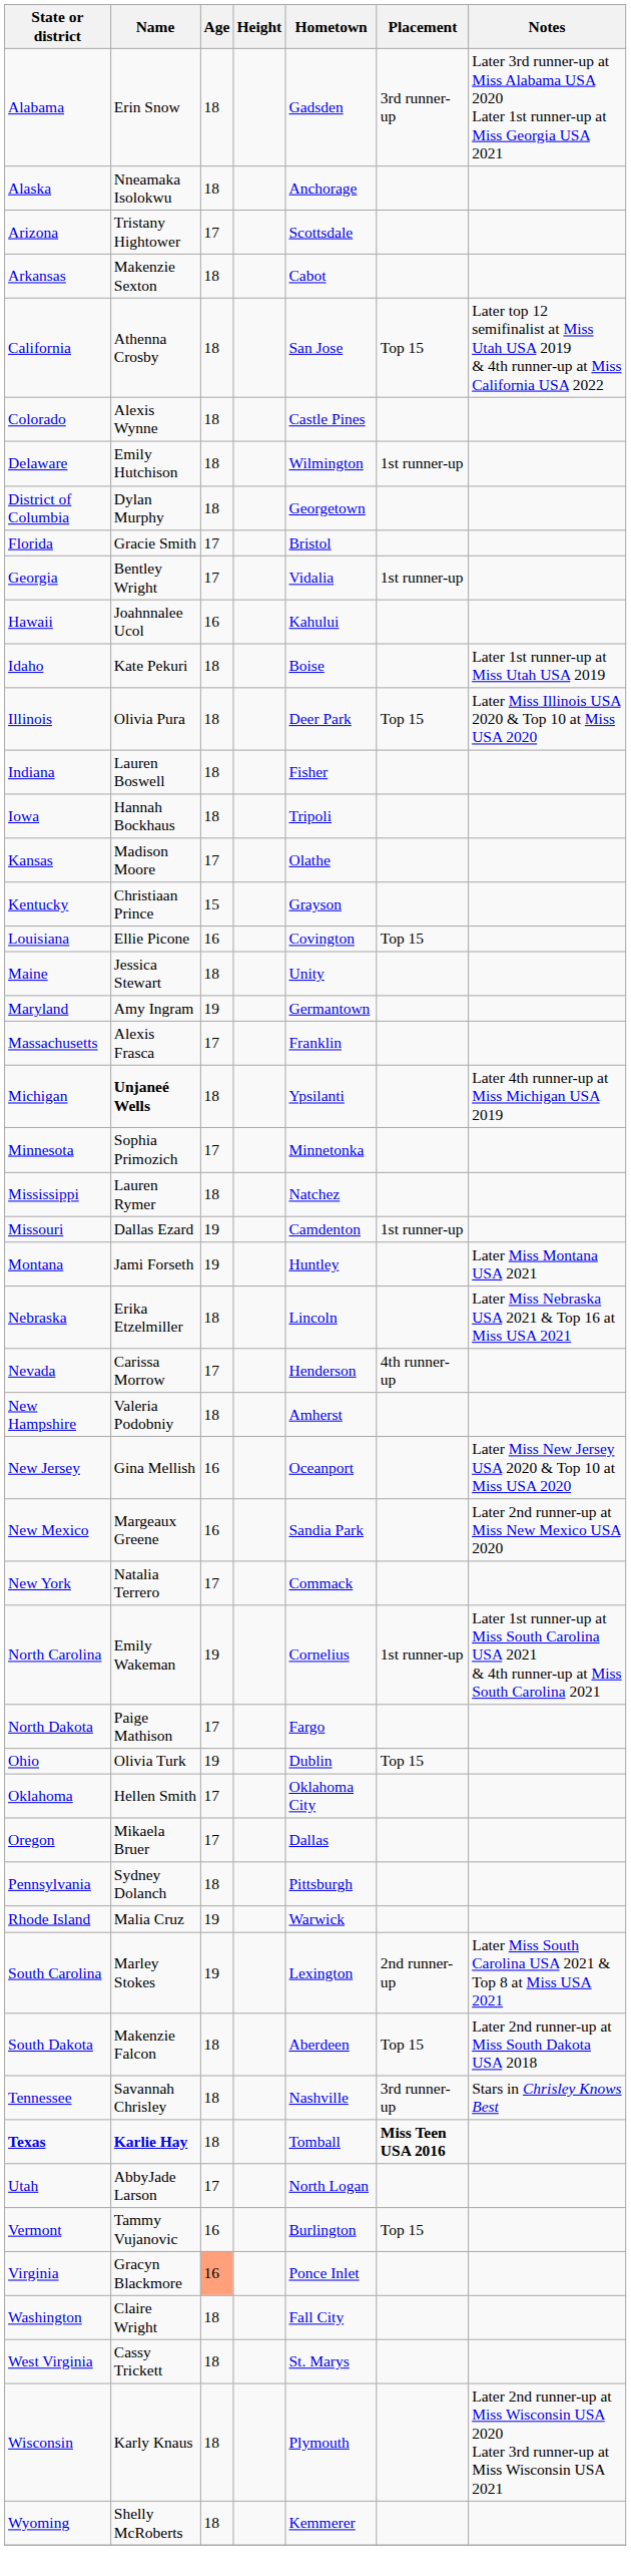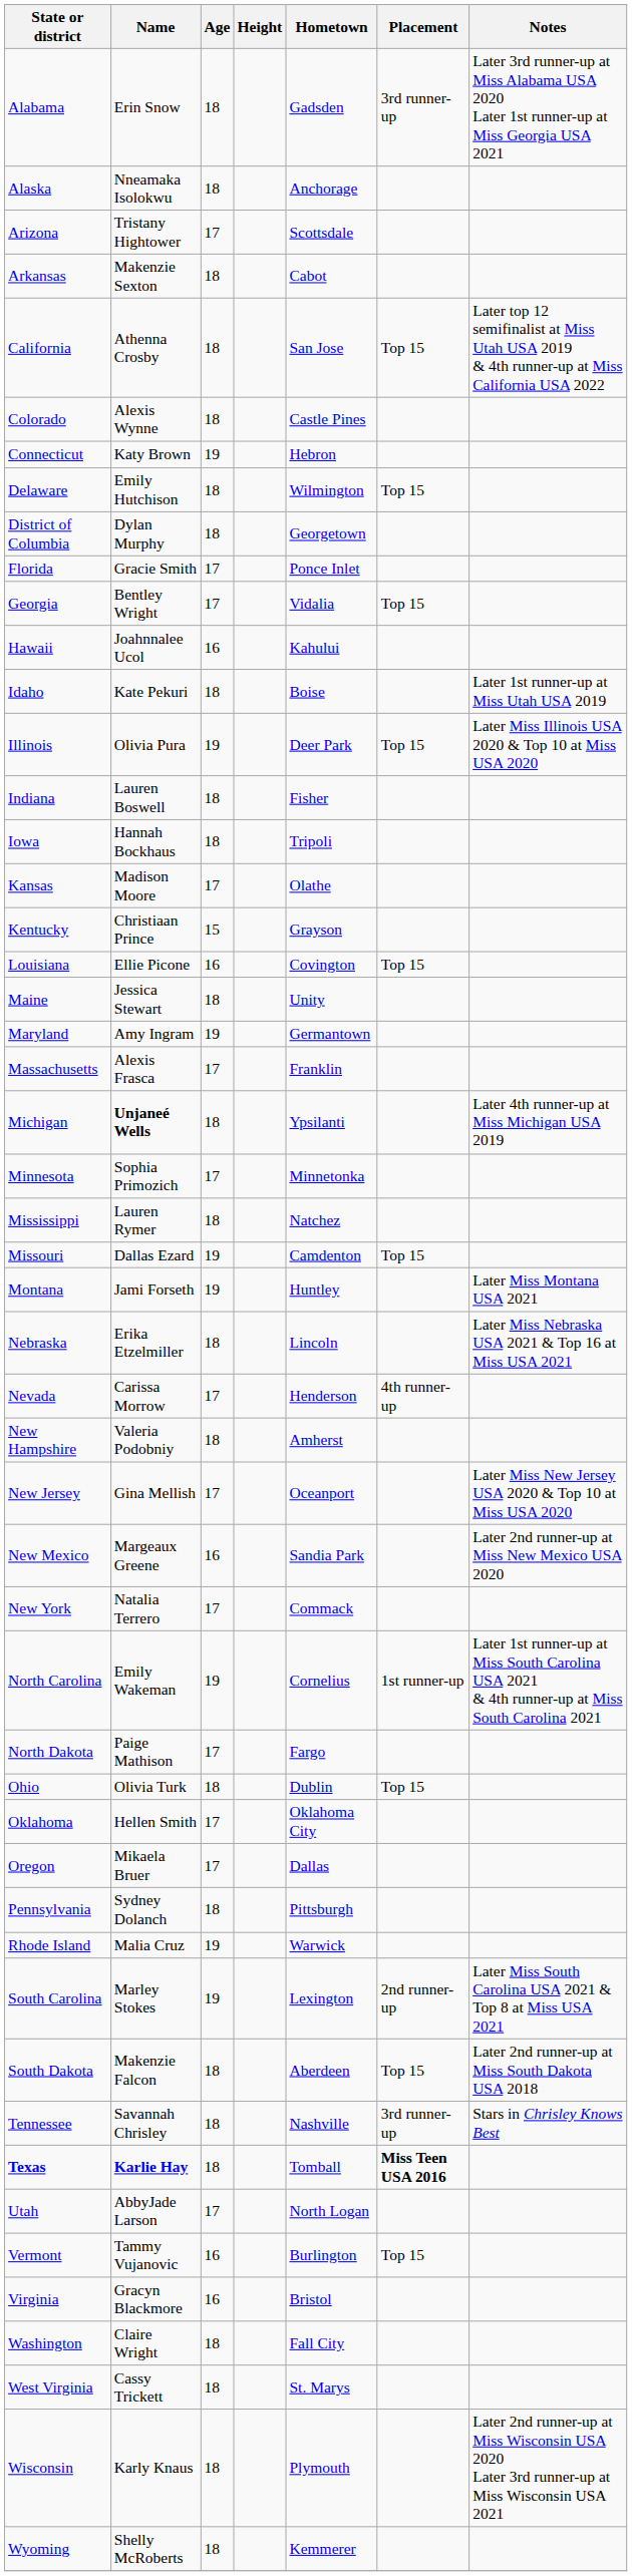 <table class="wikitable sortable" style="font-size: 95%;">
 <tr>
 <th>State or district</th>
 <th>Name</th>
 <th>Age</th>
 <th>Height</th>
 <th>Hometown</th>
 <th>Placement</th>
 <th>Notes</th>
 </tr>
 <tr>
 <td><a href='#'>Alabama</a></td>
 <td>Erin Snow</td>
 <td>18</td>
 <td></td>
 <td><a href='#'>Gadsden</a></td>
 <td>3rd runner-up</td>
 <td>Later 3rd runner-up at <a href='#'>Miss Alabama USA</a> 2020<br>Later 1st runner-up at <a href='#'>Miss Georgia USA</a> 2021</td>
 </tr>
 <tr>
 <td><a href='#'>Alaska</a></td>
 <td>Nneamaka Isolokwu</td>
 <td>18</td>
 <td></td>
 <td><a href='#'>Anchorage</a></td>
 <td></td>
 <td></td>
 </tr>
 <tr>
 <td><a href='#'>Arizona</a></td>
 <td>Tristany Hightower</td>
 <td>17</td>
 <td></td>
 <td><a href='#'>Scottsdale</a></td>
 <td></td>
 <td></td>
 </tr>
 <tr>
 <td><a href='#'>Arkansas</a></td>
 <td>Makenzie Sexton</td>
 <td>18</td>
 <td></td>
 <td><a href='#'>Cabot</a></td>
 <td></td>
 <td></td>
 </tr>
 <tr>
 <td><a href='#'>California</a></td>
 <td>Athenna Crosby</td>
 <td>18</td>
 <td></td>
 <td><a href='#'>San Jose</a></td>
 <td>Top 15</td>
 <td>Later top 12 semifinalist at <a href='#'>Miss Utah USA</a> 2019<br>& 4th runner-up at <a href='#'>Miss California USA</a> 2022</td>
 </tr>
 <tr>
 <td><a href='#'>Colorado</a></td>
 <td>Alexis Wynne</td>
 <td>18</td>
 <td></td>
 <td><a href='#'>Castle Pines</a></td>
 <td></td>
 <td></td>
 </tr>
 <tr>
+<td><a href='#'>Connecticut</a></td>
+<td>Katy Brown</td>
+<td>19</td>
+<td></td>
+<td><a href='#'>Hebron</a></td>
+<td></td>
+<td></td>
+</tr>
+<tr>
 <td><a href='#'>Delaware</a></td>
 <td>Emily Hutchison</td>
 <td>18</td>
 <td></td>
 <td><a href='#'>Wilmington</a></td>
-<td>1st runner-up</td>
+<td>Top 15</td>
 <td></td>
 </tr>
 <tr>
 <td><a href='#'>District of Columbia</a></td>
 <td>Dylan Murphy</td>
 <td>18</td>
 <td></td>
 <td><a href='#'>Georgetown</a></td>
 <td></td>
 <td></td>
 </tr>
 <tr>
 <td><a href='#'>Florida</a></td>
 <td>Gracie Smith</td>
 <td>17</td>
 <td></td>
-<td><a href='#'>Bristol</a></td>
+<td><a href='#'>Ponce Inlet</a></td>
 <td></td>
 <td></td>
 </tr>
 <tr>
 <td><a href='#'>Georgia</a></td>
 <td>Bentley Wright</td>
 <td>17</td>
 <td></td>
 <td><a href='#'>Vidalia</a></td>
-<td>1st runner-up</td>
+<td>Top 15</td>
 <td></td>
 </tr>
 <tr>
 <td><a href='#'>Hawaii</a></td>
 <td>Joahnnalee Ucol</td>
 <td>16</td>
 <td></td>
 <td><a href='#'>Kahului</a></td>
 <td></td>
 <td></td>
 </tr>
 <tr>
 <td><a href='#'>Idaho</a></td>
 <td>Kate Pekuri</td>
 <td>18</td>
 <td></td>
 <td><a href='#'>Boise</a></td>
 <td></td>
 <td>Later 1st runner-up at <a href='#'>Miss Utah USA</a> 2019</td>
 </tr>
 <tr>
 <td><a href='#'>Illinois</a></td>
 <td>Olivia Pura</td>
-<td>18</td>
+<td>19</td>
 <td></td>
 <td><a href='#'>Deer Park</a></td>
 <td>Top 15</td>
 <td>Later <a href='#'>Miss Illinois USA</a> 2020 & Top 10 at <a href='#'>Miss USA 2020</a></td>
 </tr>
 <tr>
 <td><a href='#'>Indiana</a></td>
 <td>Lauren Boswell</td>
 <td>18</td>
 <td></td>
 <td><a href='#'>Fisher</a></td>
 <td></td>
 <td></td>
 </tr>
 <tr>
 <td><a href='#'>Iowa</a></td>
 <td>Hannah Bockhaus</td>
 <td>18</td>
 <td></td>
 <td><a href='#'>Tripoli</a></td>
 <td></td>
 <td></td>
 </tr>
 <tr>
 <td><a href='#'>Kansas</a></td>
 <td>Madison Moore</td>
 <td>17</td>
 <td></td>
 <td><a href='#'>Olathe</a></td>
 <td></td>
 <td></td>
 </tr>
 <tr>
 <td><a href='#'>Kentucky</a></td>
 <td>Christiaan Prince</td>
 <td>15</td>
 <td></td>
 <td><a href='#'>Grayson</a></td>
 <td></td>
 <td></td>
 </tr>
 <tr>
 <td><a href='#'>Louisiana</a></td>
 <td>Ellie Picone</td>
 <td>16</td>
 <td></td>
 <td><a href='#'>Covington</a></td>
 <td>Top 15</td>
 <td></td>
 </tr>
 <tr>
 <td><a href='#'>Maine</a></td>
 <td>Jessica Stewart</td>
 <td>18</td>
 <td></td>
 <td><a href='#'>Unity</a></td>
 <td></td>
 <td></td>
 </tr>
 <tr>
 <td><a href='#'>Maryland</a></td>
 <td>Amy Ingram</td>
 <td>19</td>
 <td></td>
 <td><a href='#'>Germantown</a></td>
 <td></td>
 <td></td>
 </tr>
 <tr>
 <td><a href='#'>Massachusetts</a></td>
 <td>Alexis Frasca</td>
 <td>17</td>
 <td></td>
 <td><a href='#'>Franklin</a></td>
 <td></td>
 <td></td>
 </tr>
 <tr>
 <td><a href='#'>Michigan</a></td>
 <td><strong>Unjaneé Wells</strong></td>
 <td>18</td>
 <td></td>
 <td><a href='#'>Ypsilanti</a></td>
 <td></td>
 <td>Later 4th runner-up at <a href='#'>Miss Michigan USA</a> 2019</td>
 </tr>
 <tr>
 <td><a href='#'>Minnesota</a></td>
 <td>Sophia Primozich</td>
 <td>17</td>
 <td></td>
 <td><a href='#'>Minnetonka</a></td>
 <td></td>
 <td></td>
 </tr>
 <tr>
 <td><a href='#'>Mississippi</a></td>
 <td>Lauren Rymer</td>
 <td>18</td>
 <td></td>
 <td><a href='#'>Natchez</a></td>
 <td></td>
 <td></td>
 </tr>
 <tr>
 <td><a href='#'>Missouri</a></td>
 <td>Dallas Ezard</td>
 <td>19</td>
 <td></td>
 <td><a href='#'>Camdenton</a></td>
-<td>1st runner-up</td>
+<td>Top 15</td>
 <td></td>
 </tr>
 <tr>
 <td><a href='#'>Montana</a></td>
 <td>Jami Forseth</td>
 <td>19</td>
 <td></td>
 <td><a href='#'>Huntley</a></td>
 <td></td>
 <td>Later <a href='#'>Miss Montana USA</a> 2021</td>
 </tr>
 <tr>
 <td><a href='#'>Nebraska</a></td>
 <td>Erika Etzelmiller</td>
 <td>18</td>
 <td></td>
 <td><a href='#'>Lincoln</a></td>
 <td></td>
 <td>Later <a href='#'>Miss Nebraska USA</a> 2021 & Top 16 at <a href='#'>Miss USA 2021</a></td>
 </tr>
 <tr>
 <td><a href='#'>Nevada</a></td>
 <td>Carissa Morrow</td>
 <td>17</td>
 <td></td>
 <td><a href='#'>Henderson</a></td>
 <td>4th runner-up</td>
 <td></td>
 </tr>
 <tr>
 <td><a href='#'>New Hampshire</a></td>
 <td>Valeria Podobniy</td>
 <td>18</td>
 <td></td>
 <td><a href='#'>Amherst</a></td>
 <td></td>
 <td></td>
 </tr>
 <tr>
 <td><a href='#'>New Jersey</a></td>
 <td>Gina Mellish</td>
-<td>16</td>
+<td>17</td>
 <td></td>
 <td><a href='#'>Oceanport</a></td>
 <td></td>
 <td>Later <a href='#'>Miss New Jersey USA</a> 2020 & Top 10 at <a href='#'>Miss USA 2020</a></td>
 </tr>
 <tr>
 <td><a href='#'>New Mexico</a></td>
 <td>Margeaux Greene</td>
 <td>16</td>
 <td></td>
 <td><a href='#'>Sandia Park</a></td>
 <td></td>
 <td>Later 2nd runner-up at <a href='#'>Miss New Mexico USA</a> 2020</td>
 </tr>
 <tr>
 <td><a href='#'>New York</a></td>
 <td>Natalia Terrero</td>
 <td>17</td>
 <td></td>
 <td><a href='#'>Commack</a></td>
 <td></td>
 <td></td>
 </tr>
 <tr>
 <td><a href='#'>North Carolina</a></td>
 <td>Emily Wakeman</td>
 <td>19</td>
 <td></td>
 <td><a href='#'>Cornelius</a></td>
 <td>1st runner-up</td>
 <td>Later 1st runner-up at <a href='#'>Miss South Carolina USA</a> 2021<br>& 4th runner-up at <a href='#'>Miss South Carolina</a> 2021</td>
 </tr>
 <tr>
 <td><a href='#'>North Dakota</a></td>
 <td>Paige Mathison</td>
 <td>17</td>
 <td></td>
 <td><a href='#'>Fargo</a></td>
 <td></td>
 <td></td>
 </tr>
 <tr>
 <td><a href='#'>Ohio</a></td>
 <td>Olivia Turk</td>
-<td>19</td>
+<td>18</td>
 <td></td>
 <td><a href='#'>Dublin</a></td>
 <td>Top 15</td>
 <td></td>
 </tr>
 <tr>
 <td><a href='#'>Oklahoma</a></td>
 <td>Hellen Smith</td>
 <td>17</td>
 <td></td>
 <td><a href='#'>Oklahoma City</a></td>
 <td></td>
 <td></td>
 </tr>
 <tr>
 <td><a href='#'>Oregon</a></td>
 <td>Mikaela Bruer</td>
 <td>17</td>
 <td></td>
 <td><a href='#'>Dallas</a></td>
 <td></td>
 <td></td>
 </tr>
 <tr>
 <td><a href='#'>Pennsylvania</a></td>
 <td>Sydney Dolanch</td>
 <td>18</td>
 <td></td>
 <td><a href='#'>Pittsburgh</a></td>
 <td></td>
 <td></td>
 </tr>
 <tr>
 <td><a href='#'>Rhode Island</a></td>
 <td>Malia Cruz</td>
 <td>19</td>
 <td></td>
 <td><a href='#'>Warwick</a></td>
 <td></td>
 <td></td>
 </tr>
 <tr>
 <td><a href='#'>South Carolina</a></td>
 <td>Marley Stokes</td>
 <td>19</td>
 <td></td>
 <td><a href='#'>Lexington</a></td>
 <td>2nd runner-up</td>
 <td>Later <a href='#'>Miss South Carolina USA</a> 2021 & Top 8 at <a href='#'>Miss USA 2021</a></td>
 </tr>
 <tr>
 <td><a href='#'>South Dakota</a></td>
 <td>Makenzie Falcon</td>
 <td>18</td>
 <td></td>
 <td><a href='#'>Aberdeen</a></td>
 <td>Top 15</td>
 <td>Later 2nd runner-up at <a href='#'>Miss South Dakota USA</a> 2018</td>
 </tr>
 <tr>
 <td><a href='#'>Tennessee</a></td>
 <td>Savannah Chrisley</td>
 <td>18</td>
 <td></td>
 <td><a href='#'>Nashville</a></td>
 <td>3rd runner-up</td>
 <td>Stars in <em><a href='#'>Chrisley Knows Best</a></em></td>
 </tr>
 <tr>
 <td><strong><a href='#'>Texas</a></strong></td>
 <td><strong><a href='#'>Karlie Hay</a></strong></td>
 <td>18</td>
 <td></td>
 <td><a href='#'>Tomball</a></td>
 <td><strong>Miss Teen USA 2016</strong></td>
 <td></td>
 </tr>
 <tr>
 <td><a href='#'>Utah</a></td>
 <td>AbbyJade Larson</td>
 <td>17</td>
 <td></td>
 <td><a href='#'>North Logan</a></td>
 <td></td>
 <td></td>
 </tr>
 <tr>
 <td><a href='#'>Vermont</a></td>
 <td>Tammy Vujanovic</td>
 <td>16</td>
 <td></td>
 <td><a href='#'>Burlington</a></td>
 <td>Top 15</td>
 <td></td>
 </tr>
 <tr>
 <td><a href='#'>Virginia</a></td>
 <td>Gracyn Blackmore</td>
-<td style="background: lightsalmon;">16</td>
+<td>16</td>
 <td></td>
-<td><a href='#'>Ponce Inlet</a></td>
+<td><a href='#'>Bristol</a></td>
 <td></td>
 <td></td>
 </tr>
 <tr>
 <td><a href='#'>Washington</a></td>
 <td>Claire Wright</td>
 <td>18</td>
 <td></td>
 <td><a href='#'>Fall City</a></td>
 <td></td>
 <td></td>
 </tr>
 <tr>
 <td><a href='#'>West Virginia</a></td>
 <td>Cassy Trickett</td>
 <td>18</td>
 <td></td>
 <td><a href='#'>St. Marys</a></td>
 <td></td>
 <td></td>
 </tr>
 <tr>
 <td><a href='#'>Wisconsin</a></td>
 <td>Karly Knaus</td>
 <td>18</td>
 <td></td>
 <td><a href='#'>Plymouth</a></td>
 <td></td>
 <td>Later 2nd runner-up at <a href='#'>Miss Wisconsin USA</a> 2020<br>Later 3rd runner-up at Miss Wisconsin USA 2021</td>
 </tr>
 <tr>
 <td><a href='#'>Wyoming</a></td>
 <td>Shelly McRoberts</td>
 <td>18</td>
 <td></td>
 <td><a href='#'>Kemmerer</a></td>
 <td></td>
 <td></td>
 </tr>
 <tr>
 </tr>
 </table>
